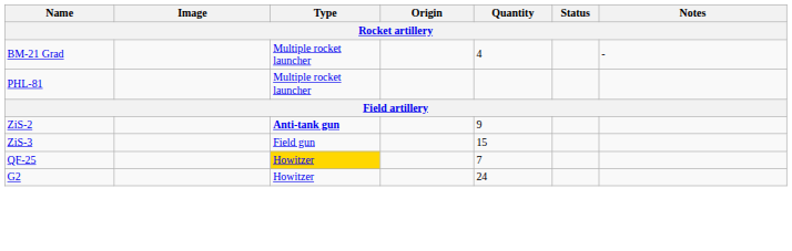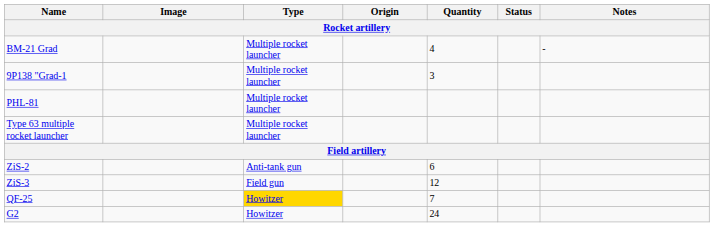 <table class="wikitable" style="width:90%;">
 <tr>
 <th width=14%>Name</th>
 <th width=20%>Image</th>
 <th width=14%>Type</th>
 <th width=12%>Origin</th>
 <th width=10%>Quantity</th>
 <th width=06%>Status</th>
 <th width=24%>Notes</th>
 </tr>
 <tr>
 <th colspan="7"><a href='#'>Rocket artillery</a></th>
 </tr>
 <tr>
 <td><a href='#'>BM-21 Grad</a></td>
 <td></td>
 <td><a href='#'>Multiple rocket launcher</a></td>
 <td></td>
 <td>4</td>
 <td></td>
 <td>-</td>
 </tr>
 <tr>
+<td><a href='#'>9P138 "Grad-1</a></td>
+<td></td>
+<td><a href='#'>Multiple rocket launcher</a></td>
+<td></td>
+<td>3</td>
+<td></td>
+<td></td>
+</tr>
+<tr>
 <td><a href='#'>PHL-81</a></td>
+<td></td>
+<td><a href='#'>Multiple rocket launcher</a></td>
+<td></td>
+<td></td>
+<td></td>
+<td></td>
+</tr>
+<tr>
+<td><a href='#'>Type 63 multiple rocket launcher</a></td>
 <td></td>
 <td><a href='#'>Multiple rocket launcher</a></td>
 <td></td>
 <td></td>
 <td></td>
 <td></td>
 </tr>
 <tr>
 <th colspan="7"><a href='#'>Field artillery</a></th>
 </tr>
 <tr>
 <td><a href='#'>ZiS-2</a></td>
 <td></td>
-<td><strong><a href='#'>Anti-tank gun</a></strong></td>
+<td><a href='#'>Anti-tank gun</a></td>
 <td></td>
-<td>9</td>
+<td>6</td>
 <td></td>
 <td></td>
 </tr>
 <tr>
 <td><a href='#'>ZiS-3</a></td>
 <td></td>
 <td><a href='#'>Field gun</a></td>
 <td></td>
-<td>15</td>
+<td>12</td>
 <td></td>
 <td></td>
 </tr>
 <tr>
 <td><a href='#'>QF-25</a></td>
 <td></td>
 <td style="background: gold;"><a href='#'>Howitzer</a></td>
 <td></td>
 <td>7</td>
 <td></td>
 <td></td>
 </tr>
 <tr>
 <td><a href='#'>G2</a></td>
 <td></td>
 <td><a href='#'>Howitzer</a></td>
 <td><br></td>
 <td>24</td>
 <td></td>
 <td></td>
 </tr>
 </table>
